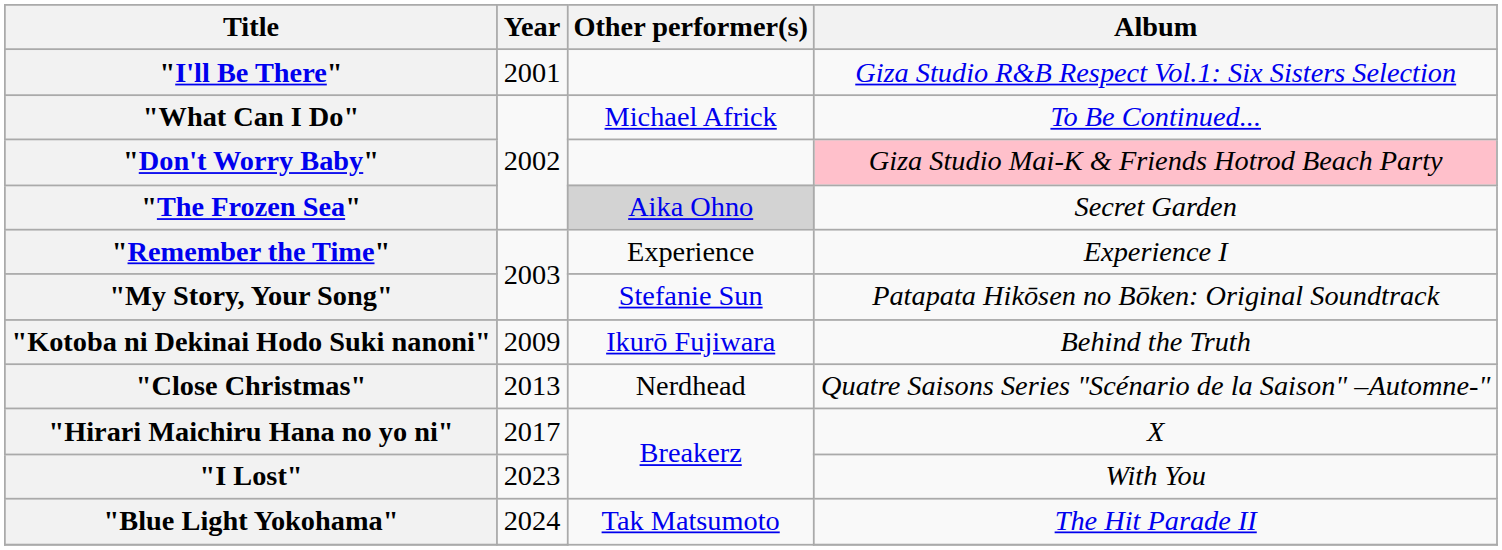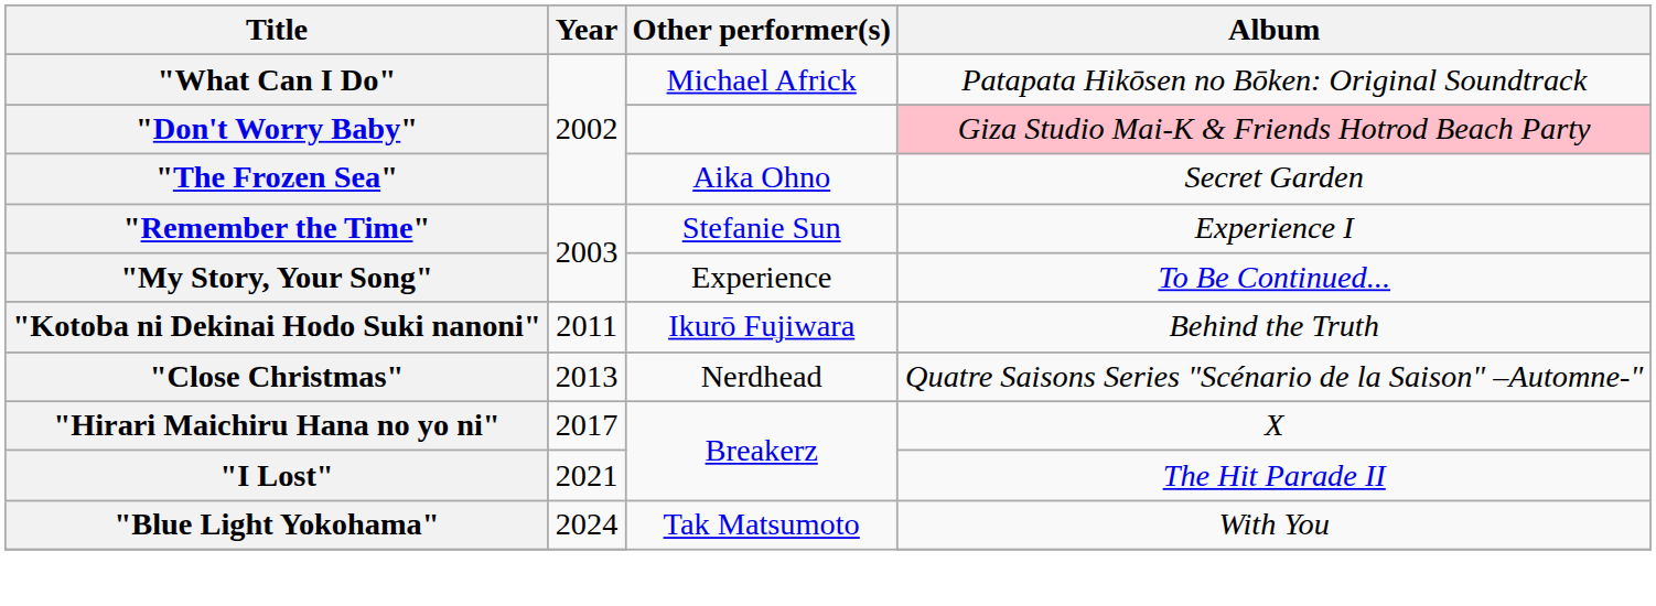 <table class="wikitable plainrowheaders" style="text-align:center;">
 <tr>
 <th scope="col">Title</th>
 <th scope="col">Year</th>
 <th scope="col">Other performer(s)</th>
 <th scope="col">Album</th>
 </tr>
 <tr>
-<th scope="row">"<a href='#'>I'll Be There</a>"</th>
-<td>2001</td>
-<td></td>
-<td><em><a href='#'>Giza Studio R&B Respect Vol.1: Six Sisters Selection</a></em></td>
-</tr>
-<tr>
 <th scope="row">"What Can I Do"</th>
 <td rowspan="3">2002</td>
 <td><a href='#'>Michael Africk</a></td>
-<td><em><a href='#'>To Be Continued...</a></em></td>
+<td><em>Patapata Hikōsen no Bōken: Original Soundtrack</em></td>
 </tr>
 <tr>
 <th scope="row">"<a href='#'>Don't Worry Baby</a>"</th>
 <td></td>
 <td style="background: pink;"><em>Giza Studio Mai-K & Friends Hotrod Beach Party</em></td>
 </tr>
 <tr>
 <th scope="row">"<a href='#'>The Frozen Sea</a>"</th>
-<td style="background: lightgrey;"><a href='#'>Aika Ohno</a></td>
+<td><a href='#'>Aika Ohno</a></td>
 <td><em>Secret Garden</em></td>
 </tr>
 <tr>
 <th scope="row">"<a href='#'>Remember the Time</a>"</th>
 <td rowspan="2">2003</td>
-<td>Experience</td>
+<td><a href='#'>Stefanie Sun</a></td>
 <td><em>Experience I</em></td>
 </tr>
 <tr>
 <th scope="row">"My Story, Your Song"</th>
-<td><a href='#'>Stefanie Sun</a></td>
-<td><em>Patapata Hikōsen no Bōken: Original Soundtrack</em></td>
+<td>Experience</td>
+<td><em><a href='#'>To Be Continued...</a></em></td>
 </tr>
 <tr>
 <th scope="row">"Kotoba ni Dekinai Hodo Suki nanoni"</th>
-<td>2009</td>
+<td>2011</td>
 <td><a href='#'>Ikurō Fujiwara</a></td>
 <td><em>Behind the Truth</em></td>
 </tr>
 <tr>
 <th scope="row">"Close Christmas"</th>
 <td>2013</td>
 <td>Nerdhead</td>
 <td><em>Quatre Saisons Series "Scénario de la Saison" –Automne-"</em></td>
 </tr>
 <tr>
 <th scope="row">"Hirari Maichiru Hana no yo ni"</th>
 <td>2017</td>
 <td rowspan="2"><a href='#'>Breakerz</a></td>
 <td><em>X</em></td>
 </tr>
 <tr>
 <th scope="row">"I Lost"</th>
-<td>2023</td>
-<td><em>With You</em></td>
+<td>2021</td>
+<td><em><a href='#'>The Hit Parade II</a></em></td>
 </tr>
 <tr>
 <th scope="row">"Blue Light Yokohama"</th>
 <td>2024</td>
 <td rowspan="2"><a href='#'>Tak Matsumoto</a></td>
-<td><em><a href='#'>The Hit Parade II</a></em></td>
+<td><em>With You</em></td>
 </tr>
 <tr>
 </tr>
 </table>
